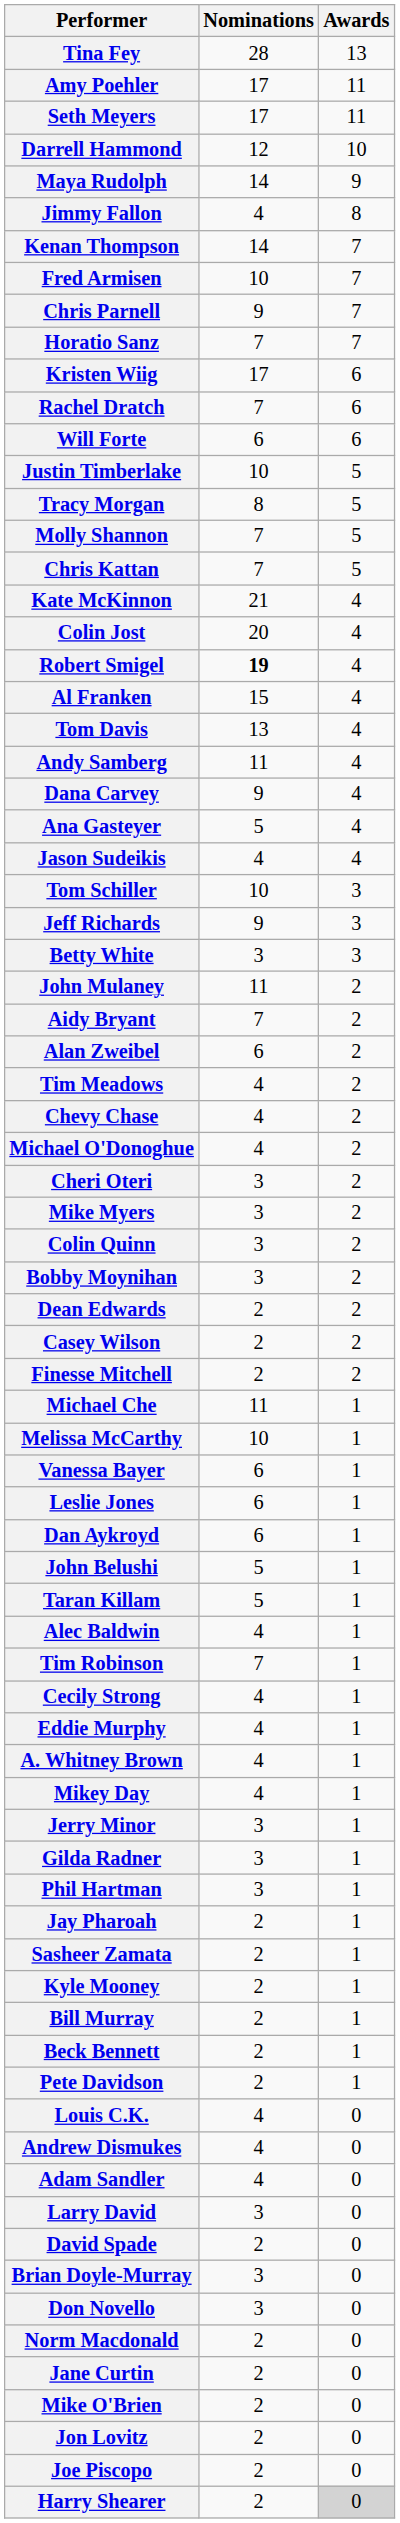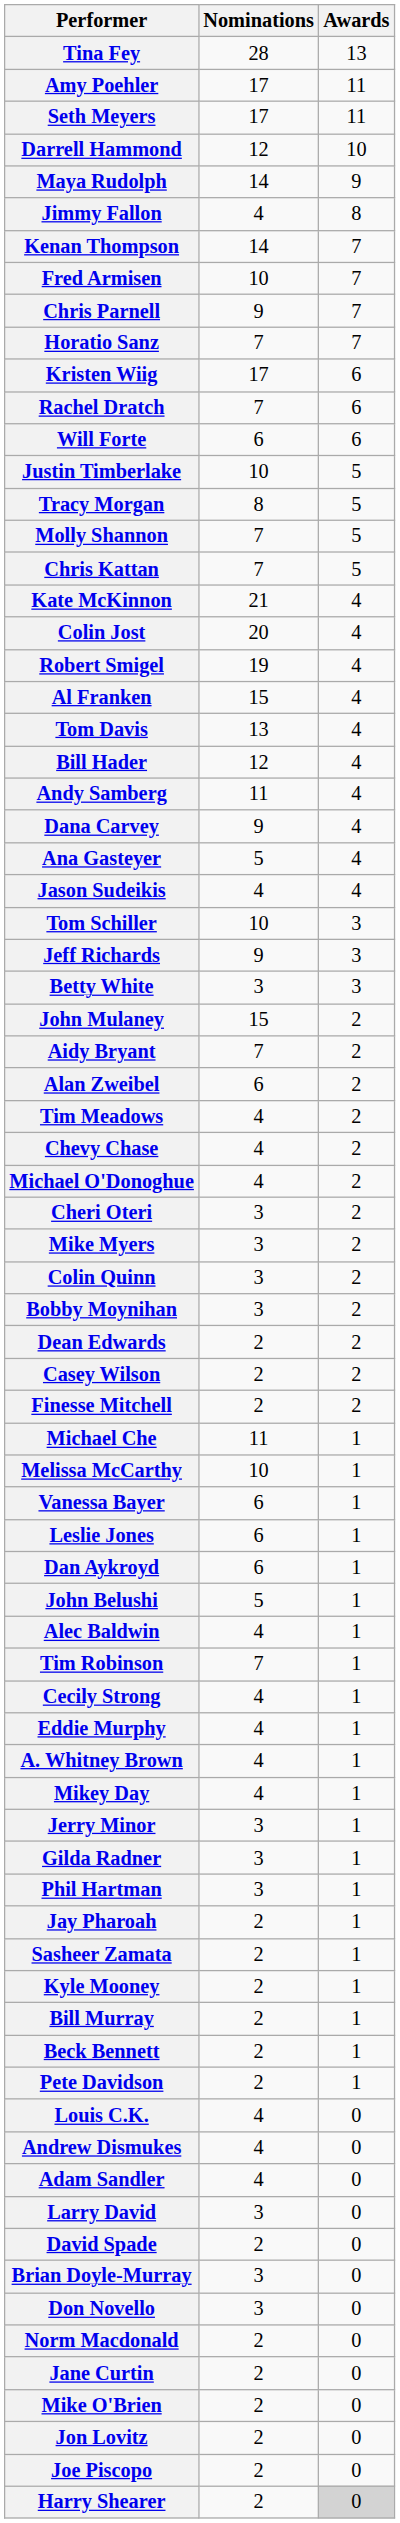 <table class="wikitable sortable plainrowheaders" style="text-align:center;">
 <tr>
 <th scope="col">Performer</th>
 <th scope="col">Nominations</th>
 <th scope="col">Awards</th>
 </tr>
 <tr>
 <th scope="row" data-sort-value="Fey, Tina"><a href='#'>Tina Fey</a></th>
 <td>28</td>
 <td>13</td>
 </tr>
 <tr>
 <th scope="row" data-sort-value="Poehler, Amy"><a href='#'>Amy Poehler</a></th>
 <td>17</td>
 <td>11</td>
 </tr>
 <tr>
 <th scope="row" data-sort-value="Meyers, Seth"><a href='#'>Seth Meyers</a></th>
 <td>17</td>
 <td>11</td>
 </tr>
 <tr>
 <th scope="row" data-sort-value="Hammond, Darrell"><a href='#'>Darrell Hammond</a></th>
 <td>12</td>
 <td>10</td>
 </tr>
 <tr>
 <th scope="row" data-sort-value="Rudolph, Maya"><a href='#'>Maya Rudolph</a></th>
 <td>14</td>
 <td>9</td>
 </tr>
 <tr>
 <th scope="row" data-sort-value="Fallon, Jimmy"><a href='#'>Jimmy Fallon</a></th>
 <td>4</td>
 <td>8</td>
 </tr>
 <tr>
 <th scope="row" data-sort-value="Thompson, Kenan"><a href='#'>Kenan Thompson</a></th>
 <td>14</td>
 <td>7</td>
 </tr>
 <tr>
 <th scope="row" data-sort-value="Armisen, Fred"><a href='#'>Fred Armisen</a></th>
 <td>10</td>
 <td>7</td>
 </tr>
 <tr>
 <th scope="row" data-sort-value="Parnell, Chris"><a href='#'>Chris Parnell</a></th>
 <td>9</td>
 <td>7</td>
 </tr>
 <tr>
 <th scope="row" data-sort-value="Sanz, Horatio"><a href='#'>Horatio Sanz</a></th>
 <td>7</td>
 <td>7</td>
 </tr>
 <tr>
 <th scope="row" data-sort-value="Wiig, Kristen"><a href='#'>Kristen Wiig</a></th>
 <td>17</td>
 <td>6</td>
 </tr>
 <tr>
 <th scope="row" data-sort-value="Dratch, Rachel"><a href='#'>Rachel Dratch</a></th>
 <td>7</td>
 <td>6</td>
 </tr>
 <tr>
 <th scope="row" data-sort-value="Forte, Will"><a href='#'>Will Forte</a></th>
 <td>6</td>
 <td>6</td>
 </tr>
 <tr>
 <th scope="row" data-sort-value="Timberlake, Justin"><a href='#'>Justin Timberlake</a></th>
 <td>10</td>
 <td>5</td>
 </tr>
 <tr>
 <th scope="row" data-sort-value="Morgan, Tracy"><a href='#'>Tracy Morgan</a></th>
 <td>8</td>
 <td>5</td>
 </tr>
 <tr>
 <th scope="row" data-sort-value="Shannon, Molly"><a href='#'>Molly Shannon</a></th>
 <td>7</td>
 <td>5</td>
 </tr>
 <tr>
 <th scope="row" data-sort-value="Kattan, Chris"><a href='#'>Chris Kattan</a></th>
 <td>7</td>
 <td>5</td>
 </tr>
 <tr>
 <th scope="row" data-sort-value="McKinnon, Kate"><a href='#'>Kate McKinnon</a></th>
 <td>21</td>
 <td>4</td>
 </tr>
 <tr>
 <th scope="row" data-sort-value="Jost, Colin"><a href='#'>Colin Jost</a></th>
 <td>20</td>
 <td>4</td>
 </tr>
 <tr>
 <th scope="row" data-sort-value="Smigel, Robert"><a href='#'>Robert Smigel</a></th>
-<td><strong>19</strong></td>
+<td>19</td>
 <td>4</td>
 </tr>
 <tr>
 <th scope="row" data-sort-value="Franken, Al"><a href='#'>Al Franken</a></th>
 <td>15</td>
 <td>4</td>
 </tr>
 <tr>
 <th scope="row" data-sort-value="Davis, Tom"><a href='#'>Tom Davis</a></th>
 <td>13</td>
+<td>4</td>
+</tr>
+<tr>
+<th scope="row" data-sort-value="Hader, Bill"><a href='#'>Bill Hader</a></th>
+<td>12</td>
 <td>4</td>
 </tr>
 <tr>
 <th scope="row" data-sort-value="Samberg, Andy"><a href='#'>Andy Samberg</a></th>
 <td>11</td>
 <td>4</td>
 </tr>
 <tr>
 <th scope="row" data-sort-value="Carvey, Dana"><a href='#'>Dana Carvey</a></th>
 <td>9</td>
 <td>4</td>
 </tr>
 <tr>
 <th scope="row" data-sort-value="Gasteyer, Ana"><a href='#'>Ana Gasteyer</a></th>
 <td>5</td>
 <td>4</td>
 </tr>
 <tr>
 <th scope="row" data-sort-value="Sudeikis, Jason"><a href='#'>Jason Sudeikis</a></th>
 <td>4</td>
 <td>4</td>
 </tr>
 <tr>
 <th scope="row" data-sort-value="Schiller, Tom"><a href='#'>Tom Schiller</a></th>
 <td>10</td>
 <td>3</td>
 </tr>
 <tr>
 <th scope="row" data-sort-value="Richards, Jeff"><a href='#'>Jeff Richards</a></th>
 <td>9</td>
 <td>3</td>
 </tr>
 <tr>
 <th scope="row" data-sort-value="White, Betty"><a href='#'>Betty White</a></th>
 <td>3</td>
 <td>3</td>
 </tr>
 <tr>
 <th scope="row" data-sort-value="Mulaney, John"><a href='#'>John Mulaney</a></th>
-<td>11</td>
+<td>15</td>
 <td>2</td>
 </tr>
 <tr>
 <th scope="row" data-sort-value="Bryant, Aidy"><a href='#'>Aidy Bryant</a></th>
 <td>7</td>
 <td>2</td>
 </tr>
 <tr>
 <th scope="row" data-sort-value="Zweibel, Alan"><a href='#'>Alan Zweibel</a></th>
 <td>6</td>
 <td>2</td>
 </tr>
 <tr>
 <th scope="row" data-sort-value="Meadows, Tim"><a href='#'>Tim Meadows</a></th>
 <td>4</td>
 <td>2</td>
 </tr>
 <tr>
 <th scope="row" data-sort-value="Chase, Chevy"><a href='#'>Chevy Chase</a></th>
 <td>4</td>
 <td>2</td>
 </tr>
 <tr>
 <th scope="row" data-sort-value="O'Donoghue, Michael"><a href='#'>Michael O'Donoghue</a></th>
 <td>4</td>
 <td>2</td>
 </tr>
 <tr>
 <th scope="row" data-sort-value="Oteri, Cheri"><a href='#'>Cheri Oteri</a></th>
 <td>3</td>
 <td>2</td>
 </tr>
 <tr>
 <th scope="row" data-sort-value="Myers, Mike"><a href='#'>Mike Myers</a></th>
 <td>3</td>
 <td>2</td>
 </tr>
 <tr>
 <th scope="row" data-sort-value="Quinn, Colin"><a href='#'>Colin Quinn</a></th>
 <td>3</td>
 <td>2</td>
 </tr>
 <tr>
 <th scope="row" data-sort-value="Moynihan, Bobby"><a href='#'>Bobby Moynihan</a></th>
 <td>3</td>
 <td>2</td>
 </tr>
 <tr>
 <th scope="row" data-sort-value="Edwards, Dean"><a href='#'>Dean Edwards</a></th>
 <td>2</td>
 <td>2</td>
 </tr>
 <tr>
 <th scope="row" data-sort-value="Wilson, Casey"><a href='#'>Casey Wilson</a></th>
 <td>2</td>
 <td>2</td>
 </tr>
 <tr>
 <th scope="row" data-sort-value="Mitchell, Finesse"><a href='#'>Finesse Mitchell</a></th>
 <td>2</td>
 <td>2</td>
 </tr>
 <tr>
 <th scope="row" data-sort-value="Che, Michael"><a href='#'>Michael Che</a></th>
 <td>11</td>
 <td>1</td>
 </tr>
 <tr>
 <th scope="row" data-sort-value="McCarthy, Melissa"><a href='#'>Melissa McCarthy</a></th>
 <td>10</td>
 <td>1</td>
 </tr>
 <tr>
 <th scope="row" data-sort-value="Bayer, Vanessa"><a href='#'>Vanessa Bayer</a></th>
 <td>6</td>
 <td>1</td>
 </tr>
 <tr>
 <th scope="row" data-sort-value="Jones, Leslie"><a href='#'>Leslie Jones</a></th>
 <td>6</td>
 <td>1</td>
 </tr>
 <tr>
 <th scope="row" data-sort-value="Aykroyd, Dan"><a href='#'>Dan Aykroyd</a></th>
 <td>6</td>
 <td>1</td>
 </tr>
 <tr>
 <th scope="row" data-sort-value="Belushi, John"><a href='#'>John Belushi</a></th>
-<td>5</td>
-<td>1</td>
-</tr>
-<tr>
-<th scope="row" data-sort-value="Killam, Taran"><a href='#'>Taran Killam</a></th>
 <td>5</td>
 <td>1</td>
 </tr>
 <tr>
 <th scope="row" data-sort-value="Baldwin, Alec"><a href='#'>Alec Baldwin</a></th>
 <td>4</td>
 <td>1</td>
 </tr>
 <tr>
 <th scope="row" data-sort-value="Robinson, Tim"><a href='#'>Tim Robinson</a></th>
 <td>7</td>
 <td>1</td>
 </tr>
 <tr>
 <th scope="row" data-sort-value="Strong, Cecily"><a href='#'>Cecily Strong</a></th>
 <td>4</td>
 <td>1</td>
 </tr>
 <tr>
 <th scope="row" data-sort-value="Murphy, Eddie"><a href='#'>Eddie Murphy</a></th>
 <td>4</td>
 <td>1</td>
 </tr>
 <tr>
 <th scope="row" data-sort-value="Brown, A. Whitney"><a href='#'>A. Whitney Brown</a></th>
 <td>4</td>
 <td>1</td>
 </tr>
 <tr>
 <th scope="row" data-sort-value="Day, Mikey"><a href='#'>Mikey Day</a></th>
 <td>4</td>
 <td>1</td>
 </tr>
 <tr>
 <th scope="row" data-sort-value="Minor, Jerry"><a href='#'>Jerry Minor</a></th>
 <td>3</td>
 <td>1</td>
 </tr>
 <tr>
 <th scope="row" data-sort-value="Radner, Gilda"><a href='#'>Gilda Radner</a></th>
 <td>3</td>
 <td>1</td>
 </tr>
 <tr>
 <th scope="row" data-sort-value="Hartman, Phil"><a href='#'>Phil Hartman</a></th>
 <td>3</td>
 <td>1</td>
 </tr>
 <tr>
 <th scope="row" data-sort-value="Pharoah, Jay"><a href='#'>Jay Pharoah</a></th>
 <td>2</td>
 <td>1</td>
 </tr>
 <tr>
 <th scope="row" data-sort-value="Zamata, Sasheer"><a href='#'>Sasheer Zamata</a></th>
 <td>2</td>
 <td>1</td>
 </tr>
 <tr>
 <th scope="row" data-sort-value="Mooney, Kyle"><a href='#'>Kyle Mooney</a></th>
 <td>2</td>
 <td>1</td>
 </tr>
 <tr>
 <th scope="row" data-sort-value="Murray, Bill"><a href='#'>Bill Murray</a></th>
 <td>2</td>
 <td>1</td>
 </tr>
 <tr>
 <th scope="row" data-sort-value="Bennett, Beck"><a href='#'>Beck Bennett</a></th>
 <td>2</td>
 <td>1</td>
 </tr>
 <tr>
 <th scope="row" data-sort-value="Davidson, Pete"><a href='#'>Pete Davidson</a></th>
 <td>2</td>
 <td>1</td>
 </tr>
 <tr>
 <th scope="row" data-sort-value="C.K., Louis"><a href='#'>Louis C.K.</a></th>
 <td>4</td>
 <td>0</td>
 </tr>
 <tr>
 <th scope="row" data-sort-value="Dismukes, Andrew"><a href='#'>Andrew Dismukes</a></th>
 <td>4</td>
 <td>0</td>
 </tr>
 <tr>
 <th scope="row" data-sort-value="Sandler, Adam"><a href='#'>Adam Sandler</a></th>
 <td>4</td>
 <td>0</td>
 </tr>
 <tr>
 <th scope="row" data-sort-value="David, Larry"><a href='#'>Larry David</a></th>
 <td>3</td>
 <td>0</td>
 </tr>
 <tr>
 <th scope="row" data-sort-value="Spade, David"><a href='#'>David Spade</a></th>
 <td>2</td>
 <td>0</td>
 </tr>
 <tr>
 <th scope="row" data-sort-value="Doyle-Murray, Brian"><a href='#'>Brian Doyle-Murray</a></th>
 <td>3</td>
 <td>0</td>
 </tr>
 <tr>
 <th scope="row" data-sort-value="Novello, Don"><a href='#'>Don Novello</a></th>
 <td>3</td>
 <td>0</td>
 </tr>
 <tr>
 <th scope="row" data-sort-value="Macdonald, Norm"><a href='#'>Norm Macdonald</a></th>
 <td>2</td>
 <td>0</td>
 </tr>
 <tr>
 <th scope="row" data-sort-value="Curtin, Jane"><a href='#'>Jane Curtin</a></th>
 <td>2</td>
 <td>0</td>
 </tr>
 <tr>
 <th scope="row" data-sort-value="O'Brien, Mike"><a href='#'>Mike O'Brien</a></th>
 <td>2</td>
 <td>0</td>
 </tr>
 <tr>
 <th scope="row" data-sort-value="Lovitz, Jon"><a href='#'>Jon Lovitz</a></th>
 <td>2</td>
 <td>0</td>
 </tr>
 <tr>
 <th scope="row" data-sort-value="Piscopo, Joe"><a href='#'>Joe Piscopo</a></th>
 <td>2</td>
 <td>0</td>
 </tr>
 <tr>
 <th scope="row" data-sort-value="Shearer, Harry"><a href='#'>Harry Shearer</a></th>
 <td>2</td>
 <td style="background: lightgrey;">0</td>
 </tr>
 </table>
